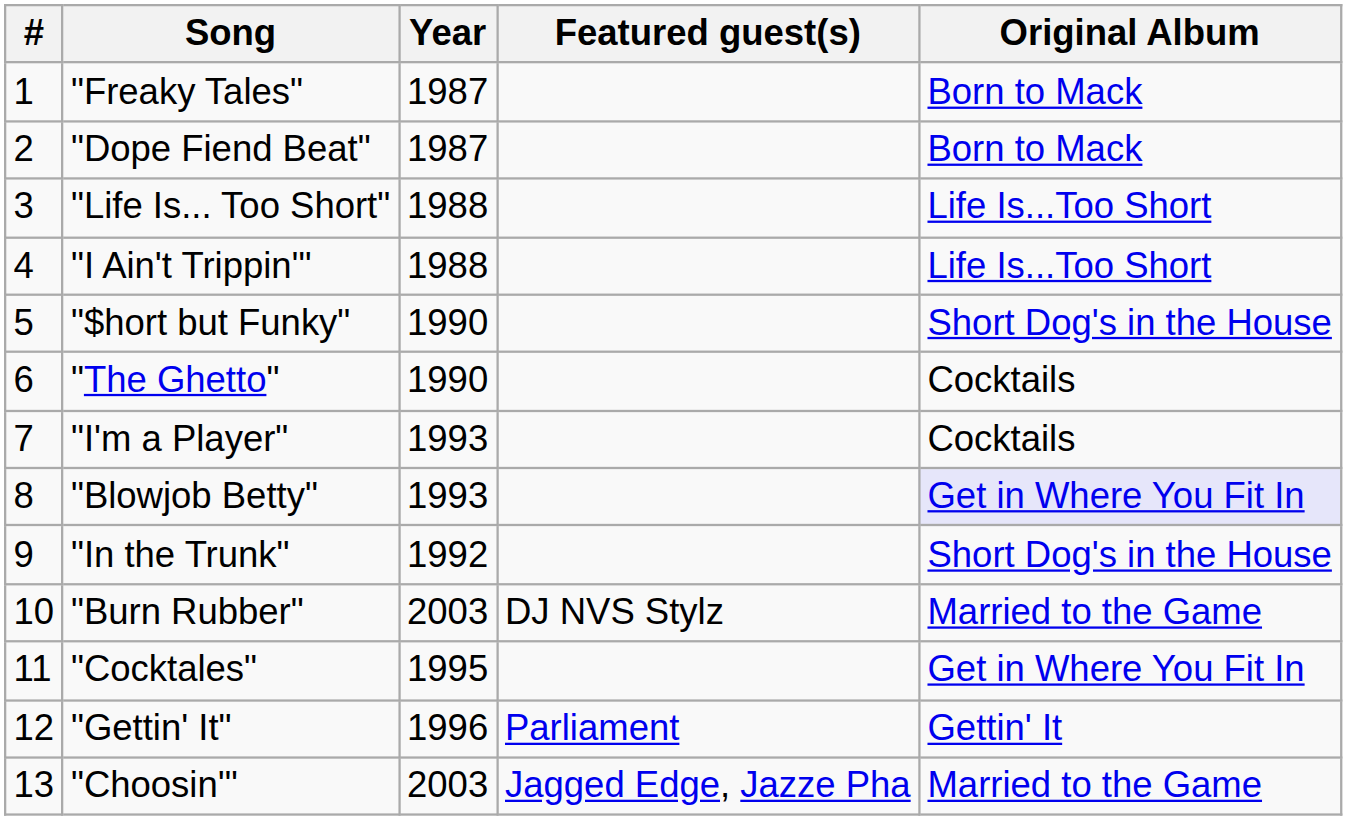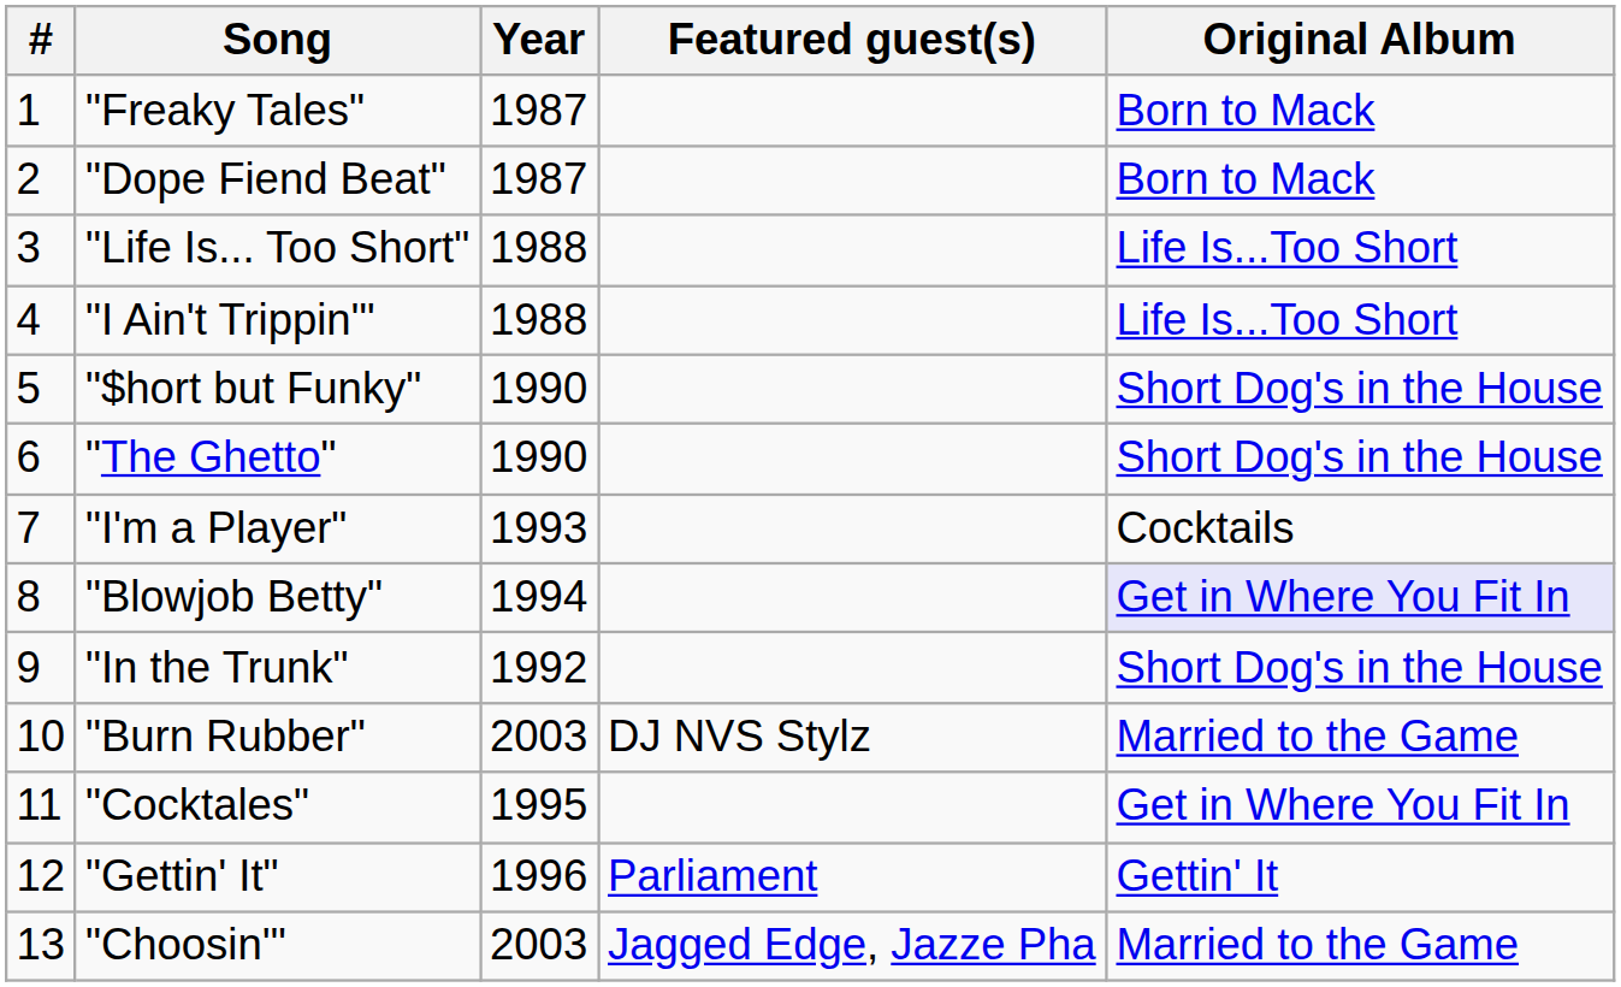 <table class="wikitable">
 <tr>
 <th>#</th>
 <th>Song</th>
 <th>Year</th>
 <th>Featured guest(s)</th>
 <th>Original Album</th>
 </tr>
 <tr>
 <td>1</td>
 <td>"Freaky Tales"</td>
 <td>1987</td>
 <td></td>
 <td><a href='#'>Born to Mack</a></td>
 </tr>
 <tr>
 <td>2</td>
 <td>"Dope Fiend Beat"</td>
 <td>1987</td>
 <td></td>
 <td><a href='#'>Born to Mack</a></td>
 </tr>
 <tr>
 <td>3</td>
 <td>"Life Is... Too Short"</td>
 <td>1988</td>
 <td></td>
 <td><a href='#'>Life Is...Too Short</a></td>
 </tr>
 <tr>
 <td>4</td>
 <td>"I Ain't Trippin'"</td>
 <td>1988</td>
 <td></td>
 <td><a href='#'>Life Is...Too Short</a></td>
 </tr>
 <tr>
 <td>5</td>
 <td>"$hort but Funky"</td>
 <td>1990</td>
 <td></td>
 <td><a href='#'>Short Dog's in the House</a></td>
 </tr>
 <tr>
 <td>6</td>
 <td>"<a href='#'>The Ghetto</a>"</td>
 <td>1990</td>
 <td></td>
-<td>Cocktails</td>
+<td><a href='#'>Short Dog's in the House</a></td>
 </tr>
 <tr>
 <td>7</td>
 <td>"I'm a Player"</td>
 <td>1993</td>
 <td></td>
 <td>Cocktails</td>
 </tr>
 <tr>
 <td>8</td>
 <td>"Blowjob Betty"</td>
-<td>1993</td>
+<td>1994</td>
 <td></td>
 <td style="background: lavender;"><a href='#'>Get in Where You Fit In</a></td>
 </tr>
 <tr>
 <td>9</td>
 <td>"In the Trunk"</td>
 <td>1992</td>
 <td></td>
 <td><a href='#'>Short Dog's in the House</a></td>
 </tr>
 <tr>
 <td>10</td>
 <td>"Burn Rubber"</td>
 <td>2003</td>
 <td>DJ NVS Stylz</td>
 <td><a href='#'>Married to the Game</a></td>
 </tr>
 <tr>
 <td>11</td>
 <td>"Cocktales"</td>
 <td>1995</td>
 <td></td>
 <td><a href='#'>Get in Where You Fit In</a></td>
 </tr>
 <tr>
 <td>12</td>
 <td>"Gettin' It"</td>
 <td>1996</td>
 <td><a href='#'>Parliament</a></td>
 <td><a href='#'>Gettin' It</a></td>
 </tr>
 <tr>
 <td>13</td>
 <td>"Choosin'"</td>
 <td>2003</td>
 <td><a href='#'>Jagged Edge</a>, <a href='#'>Jazze Pha</a></td>
 <td><a href='#'>Married to the Game</a></td>
 </tr>
 </table>
